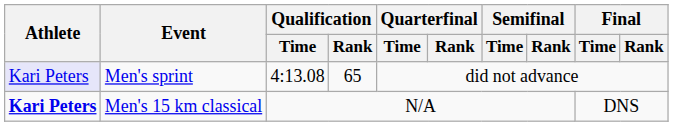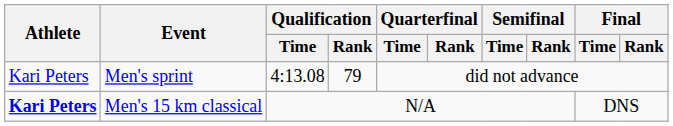 <table class="wikitable" style="font-size:90%">
 <tr>
 <th rowspan="2">Athlete</th>
 <th rowspan="2">Event</th>
 <th colspan="2">Qualification</th>
 <th colspan="2">Quarterfinal</th>
 <th colspan="2">Semifinal</th>
 <th colspan="2">Final</th>
 </tr>
 <tr style="font-size:95%">
 <th>Time</th>
 <th>Rank</th>
 <th>Time</th>
 <th>Rank</th>
 <th>Time</th>
 <th>Rank</th>
 <th>Time</th>
 <th>Rank</th>
 </tr>
 <tr align=center>
-<td align=left style="background: lavender;"><a href='#'>Kari Peters</a></td>
+<td align=left><a href='#'>Kari Peters</a></td>
 <td align=left><a href='#'>Men's sprint</a></td>
 <td>4:13.08</td>
-<td>65</td>
+<td>79</td>
 <td colspan=6>did not advance</td>
 </tr>
 <tr align=center>
 <td align=left><strong><a href='#'>Kari Peters</a></strong></td>
 <td align=left><a href='#'>Men's 15 km classical</a></td>
 <td colspan=6>N/A</td>
 <td colspan=3>DNS</td>
 </tr>
 </table>
